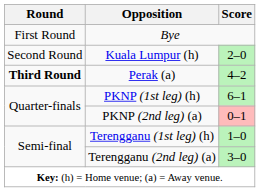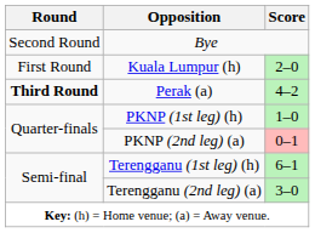 <table class="wikitable" style="text-align:center">
 <tr>
 <th>Round</th>
 <th>Opposition</th>
 <th>Score</th>
 </tr>
 <tr>
-<td>First Round</td>
+<td>Second Round</td>
 <td colspan=2><em>Bye</em></td>
 </tr>
 <tr>
-<td>Second Round</td>
+<td>First Round</td>
 <td><a href='#'>Kuala Lumpur</a> (h)</td>
 <td style="background:#BBF3BB;">2–0</td>
 </tr>
 <tr>
 <td><strong>Third Round</strong></td>
 <td><a href='#'>Perak</a> (a)</td>
 <td style="background:#BBF3BB;">4–2</td>
 </tr>
 <tr>
 <td rowspan="2">Quarter-finals</td>
 <td><a href='#'>PKNP</a> <em>(1st leg)</em> (h)</td>
-<td style="background:#BBF3BB;">6–1</td>
+<td style="background:#BBF3BB;">1–0</td>
 </tr>
 <tr>
 <td>PKNP <em>(2nd leg)</em> (a)</td>
 <td style="background:#FFBBBB;">0–1</td>
 </tr>
 <tr>
 <td rowspan="2">Semi-final</td>
 <td><a href='#'>Terengganu</a> <em>(1st leg)</em> (h)</td>
-<td style="background:#BBF3BB;">1–0</td>
+<td style="background:#BBF3BB;">6–1</td>
 </tr>
 <tr>
 <td>Terengganu <em>(2nd leg)</em> (a)</td>
 <td style="background:#BBF3BB;">3–0</td>
 </tr>
 <tr>
 <td colspan="4" style="background-color:white"><small><strong>Key:</strong> (h) = Home venue; (a) = Away venue.</small></td>
 </tr>
 </table>
